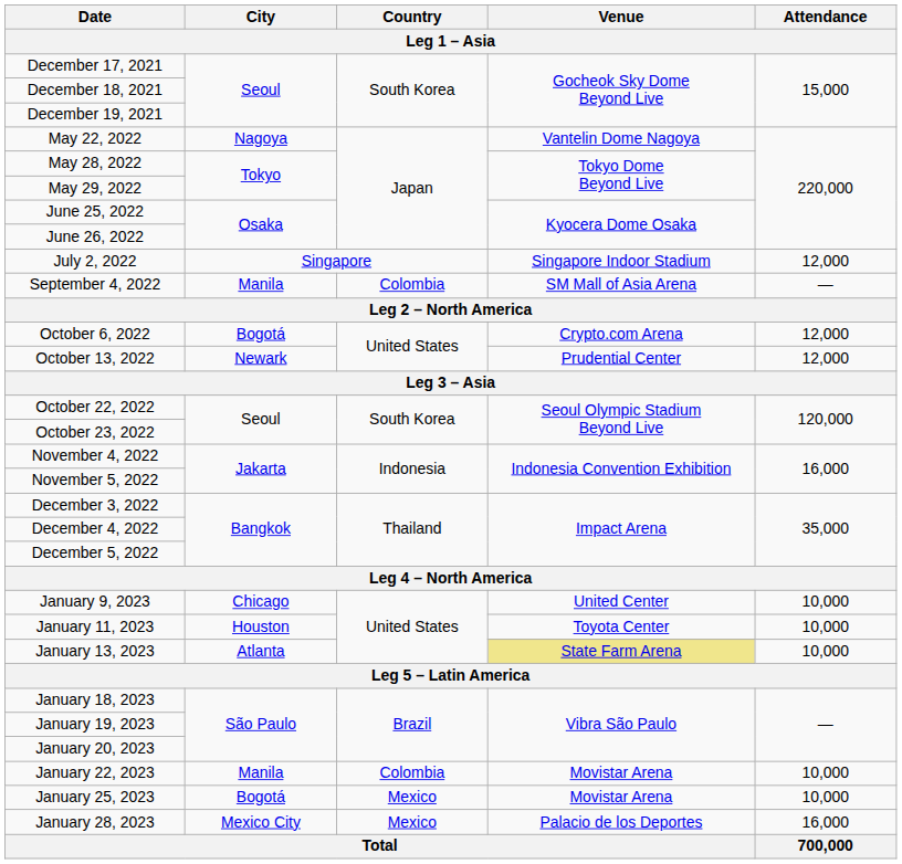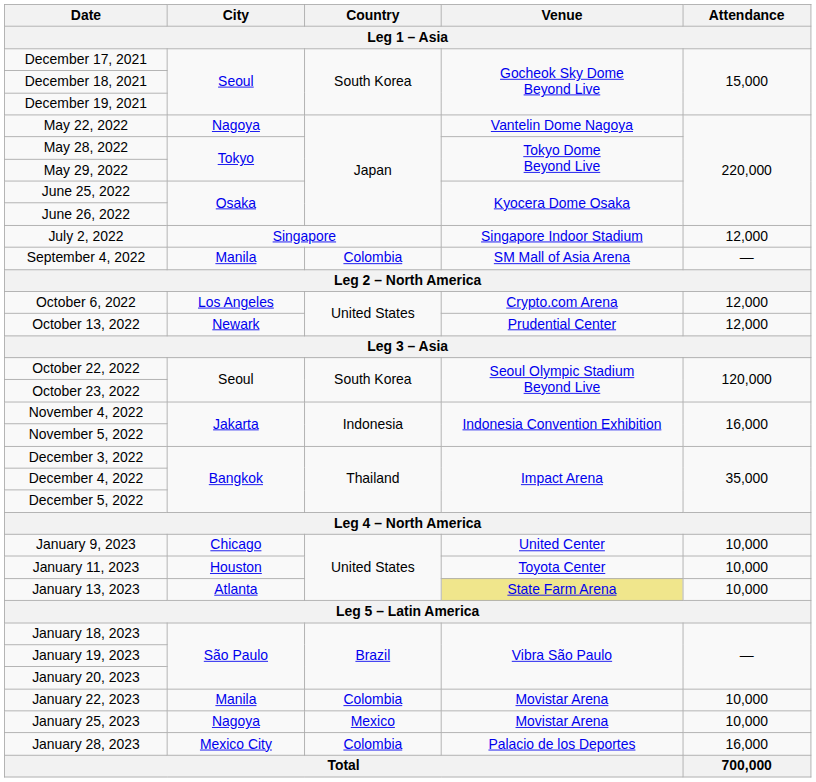 <table class="wikitable" style="text-align:center;">
 <tr>
 <th width="180">Date</th>
 <th width="150">City</th>
 <th width="150">Country</th>
 <th width="270">Venue</th>
 <th width="140">Attendance</th>
 </tr>
 <tr>
 <th colspan="5">Leg 1 – Asia</th>
 </tr>
 <tr>
 <td>December 17, 2021</td>
 <td rowspan="3"><a href='#'>Seoul</a></td>
 <td rowspan="3">South Korea</td>
 <td rowspan="3"><a href='#'>Gocheok Sky Dome</a><br><a href='#'>Beyond Live</a></td>
 <td rowspan="3">15,000</td>
 </tr>
 <tr>
 <td>December 18, 2021</td>
 </tr>
 <tr>
 <td>December 19, 2021</td>
 </tr>
 <tr>
 <td>May 22, 2022</td>
 <td><a href='#'>Nagoya</a></td>
 <td rowspan="5">Japan</td>
 <td><a href='#'>Vantelin Dome Nagoya</a></td>
 <td rowspan="5">220,000</td>
 </tr>
 <tr>
 <td>May 28, 2022</td>
 <td rowspan="2"><a href='#'>Tokyo</a></td>
 <td rowspan="2"><a href='#'>Tokyo Dome</a><br><a href='#'>Beyond Live</a></td>
 </tr>
 <tr>
 <td>May 29, 2022</td>
 </tr>
 <tr>
 <td>June 25, 2022</td>
 <td rowspan="2"><a href='#'>Osaka</a></td>
 <td rowspan="2"><a href='#'>Kyocera Dome Osaka</a></td>
 </tr>
 <tr>
 <td>June 26, 2022</td>
 </tr>
 <tr>
 <td>July 2, 2022</td>
 <td colspan="2"><a href='#'>Singapore</a></td>
 <td><a href='#'>Singapore Indoor Stadium</a></td>
 <td>12,000</td>
 </tr>
 <tr>
 <td>September 4, 2022</td>
 <td><a href='#'>Manila</a></td>
 <td><a href='#'>Colombia</a></td>
 <td><a href='#'>SM Mall of Asia Arena</a></td>
 <td>—</td>
 </tr>
 <tr>
 <th colspan="5">Leg 2 – North America</th>
 </tr>
 <tr>
 <td>October 6, 2022</td>
-<td><a href='#'>Bogotá</a></td>
+<td><a href='#'>Los Angeles</a></td>
 <td rowspan="2">United States</td>
 <td><a href='#'>Crypto.com Arena</a></td>
 <td>12,000</td>
 </tr>
 <tr>
 <td>October 13, 2022</td>
 <td><a href='#'>Newark</a></td>
 <td><a href='#'>Prudential Center</a></td>
 <td>12,000</td>
 </tr>
 <tr>
 <th colspan="5">Leg 3 – Asia</th>
 </tr>
 <tr>
 <td>October 22, 2022</td>
 <td rowspan="2">Seoul</td>
 <td rowspan="2">South Korea</td>
 <td rowspan="2"><a href='#'>Seoul Olympic Stadium</a><br><a href='#'>Beyond Live</a></td>
 <td rowspan="2">120,000</td>
 </tr>
 <tr>
 <td>October 23, 2022</td>
 </tr>
 <tr>
 <td>November 4, 2022</td>
 <td rowspan="2"><a href='#'>Jakarta</a></td>
 <td rowspan="2">Indonesia</td>
 <td rowspan="2"><a href='#'>Indonesia Convention Exhibition</a></td>
 <td rowspan="2">16,000</td>
 </tr>
 <tr>
 <td>November 5, 2022</td>
 </tr>
 <tr>
 <td>December 3, 2022</td>
 <td rowspan="3"><a href='#'>Bangkok</a></td>
 <td rowspan="3">Thailand</td>
 <td rowspan="3"><a href='#'>Impact Arena</a></td>
 <td rowspan="3">35,000</td>
 </tr>
 <tr>
 <td>December 4, 2022</td>
 </tr>
 <tr>
 <td>December 5, 2022</td>
 </tr>
 <tr>
 <th colspan="5">Leg 4 – North America</th>
 </tr>
 <tr>
 <td>January 9, 2023</td>
 <td><a href='#'>Chicago</a></td>
 <td rowspan="3">United States</td>
 <td><a href='#'>United Center</a></td>
 <td>10,000</td>
 </tr>
 <tr>
 <td>January 11, 2023</td>
 <td><a href='#'>Houston</a></td>
 <td><a href='#'>Toyota Center</a></td>
 <td>10,000</td>
 </tr>
 <tr>
 <td>January 13, 2023</td>
 <td><a href='#'>Atlanta</a></td>
 <td style="background: khaki;"><a href='#'>State Farm Arena</a></td>
 <td>10,000</td>
 </tr>
 <tr>
 <th colspan="5">Leg 5 – Latin America</th>
 </tr>
 <tr>
 <td>January 18, 2023</td>
 <td rowspan="3"><a href='#'>São Paulo</a></td>
 <td rowspan="3"><a href='#'>Brazil</a></td>
 <td rowspan="3"><a href='#'>Vibra São Paulo</a></td>
 <td rowspan="3">—</td>
 </tr>
 <tr>
 <td>January 19, 2023</td>
 </tr>
 <tr>
 <td>January 20, 2023</td>
 </tr>
 <tr>
 <td>January 22, 2023</td>
 <td><a href='#'>Manila</a></td>
 <td><a href='#'>Colombia</a></td>
 <td><a href='#'>Movistar Arena</a></td>
 <td>10,000</td>
 </tr>
 <tr>
 <td>January 25, 2023</td>
-<td><a href='#'>Bogotá</a></td>
+<td><a href='#'>Nagoya</a></td>
 <td><a href='#'>Mexico</a></td>
 <td><a href='#'>Movistar Arena</a></td>
 <td>10,000</td>
 </tr>
 <tr>
 <td>January 28, 2023</td>
 <td><a href='#'>Mexico City</a></td>
-<td><a href='#'>Mexico</a></td>
+<td><a href='#'>Colombia</a></td>
 <td><a href='#'>Palacio de los Deportes</a></td>
 <td>16,000</td>
 </tr>
 <tr>
 <th colspan="4"><strong>Total</strong></th>
 <th><strong>700,000</strong></th>
 </tr>
 </table>
